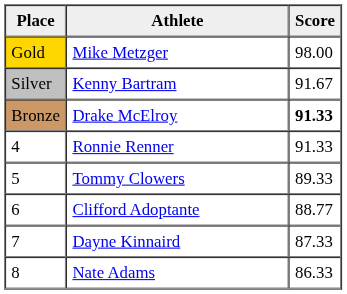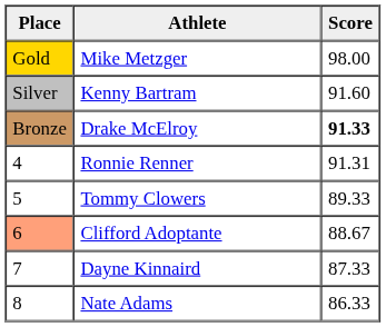 <table border=1 cellpadding=5 cellspacing=0>
 <tr>
 <th style="background:#efefef;" width="20">Place</th>
 <th style="background:#efefef;" width="200">Athlete</th>
 <th style="background:#efefef;" width="20">Score</th>
 </tr>
 <tr align=left>
 <td style="background:gold;">Gold</td>
 <td><a href='#'>Mike Metzger</a></td>
 <td>98.00</td>
 </tr>
 <tr align=left>
 <td style="background:silver;">Silver</td>
 <td><a href='#'>Kenny Bartram</a></td>
-<td>91.67</td>
+<td>91.60</td>
 </tr>
 <tr align=left>
 <td style="background:#CC9966;">Bronze</td>
 <td><a href='#'>Drake McElroy</a></td>
 <td><strong>91.33</strong></td>
 </tr>
 <tr align=left>
 <td>4</td>
 <td><a href='#'>Ronnie Renner</a></td>
-<td>91.33</td>
+<td>91.31</td>
 </tr>
 <tr align=left>
 <td>5</td>
 <td><a href='#'>Tommy Clowers</a></td>
 <td>89.33</td>
 </tr>
 <tr align=left>
-<td>6</td>
+<td style="background: lightsalmon;">6</td>
 <td><a href='#'>Clifford Adoptante</a></td>
-<td>88.77</td>
+<td>88.67</td>
 </tr>
 <tr align=left>
 <td>7</td>
 <td><a href='#'>Dayne Kinnaird</a></td>
 <td>87.33</td>
 </tr>
 <tr align=left>
 <td>8</td>
 <td><a href='#'>Nate Adams</a></td>
 <td>86.33</td>
 </tr>
 </table>
